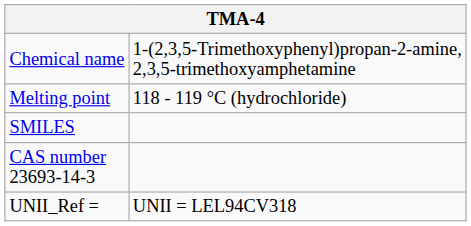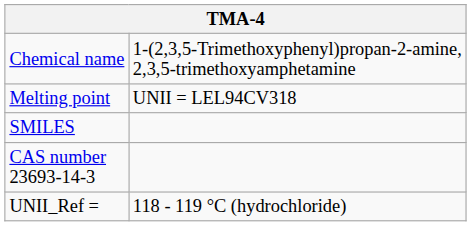 <table class="wikitable" style="margin: 0 0 1em 1em; float: right;">
 <tr>
 <th colspan="2">TMA-4</th>
 </tr>
 <tr>
 <td><a href='#'>Chemical name</a></td>
 <td>1-(2,3,5-Trimethoxyphenyl)propan-2-amine,<br>2,3,5-trimethoxyamphetamine</td>
 </tr>
 <tr>
 <td><a href='#'>Melting point</a></td>
-<td>118 - 119 °C (hydrochloride)</td>
+<td>UNII = LEL94CV318</td>
 </tr>
 <tr>
 <td><a href='#'>SMILES</a></td>
 <td></td>
 </tr>
 <tr>
 <td><a href='#'>CAS number</a><br>23693-14-3</td>
 <td></td>
 </tr>
 <tr>
 <td>UNII_Ref = </td>
-<td>UNII = LEL94CV318</td>
+<td>118 - 119 °C (hydrochloride)</td>
 </tr>
 </table>
